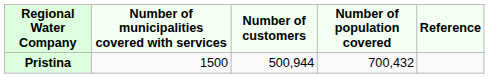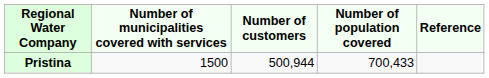 <table class="wikitable" style="text-align:right">
 <tr>
 <th style="background:#dfd;">Regional Water Company</th>
 <th style="background:#f3fff3"><strong>Number of municipalities covered with services</strong></th>
 <th style="background:#f3fff3"><strong>Number of customers</strong></th>
 <th style="background:#f3fff3"><strong>Number of population covered</strong></th>
 <th style="background:#f3fff3"><strong>Reference</strong></th>
 </tr>
 <tr>
 <th style="background:#dfd;">Pristina</th>
 <td>1500</td>
 <td>500,944</td>
-<td>700,432</td>
+<td>700,433</td>
 <td></td>
 </tr>
 </table>
